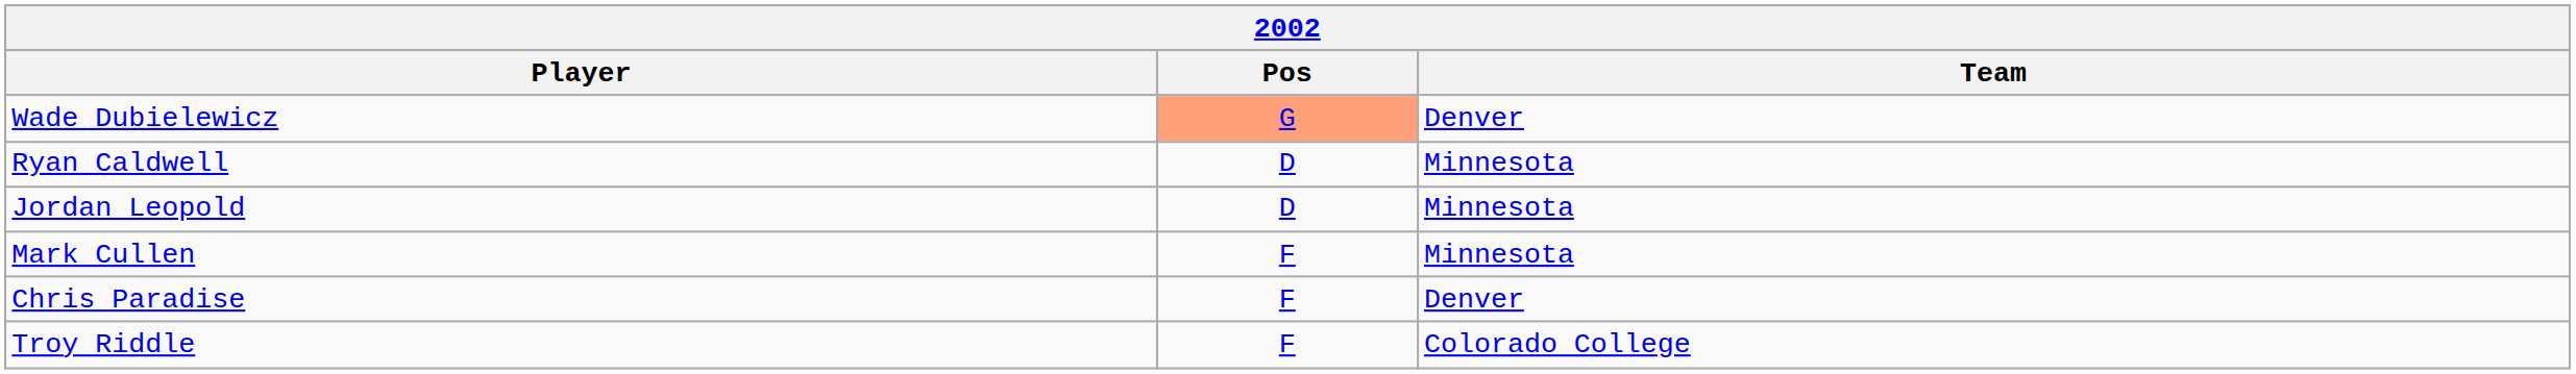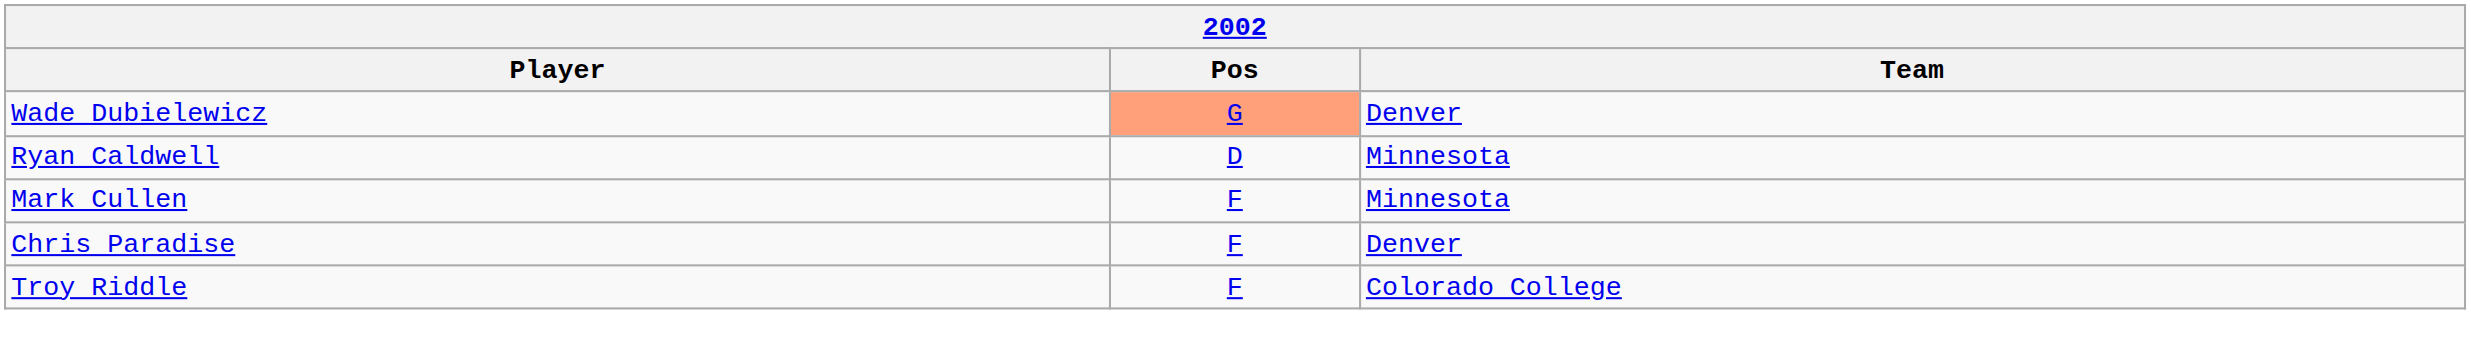 <table class="wikitable" width=95%>
 <tr>
 <th colspan=3><a href='#'>2002</a></th>
 </tr>
 <tr>
 <th>Player</th>
 <th>Pos</th>
 <th>Team</th>
 </tr>
 <tr>
 <td><a href='#'>Wade Dubielewicz</a></td>
 <td align=center style="background: lightsalmon;"><a href='#'>G</a></td>
 <td><a href='#'>Denver</a></td>
 </tr>
 <tr>
 <td><a href='#'>Ryan Caldwell</a></td>
 <td align=center><a href='#'>D</a></td>
 <td><a href='#'>Minnesota</a></td>
 </tr>
 <tr>
-<td><a href='#'>Jordan Leopold</a></td>
-<td align=center><a href='#'>D</a></td>
-<td><a href='#'>Minnesota</a></td>
-</tr>
-<tr>
 <td><a href='#'>Mark Cullen</a></td>
 <td align=center><a href='#'>F</a></td>
 <td><a href='#'>Minnesota</a></td>
 </tr>
 <tr>
 <td><a href='#'>Chris Paradise</a></td>
 <td align=center><a href='#'>F</a></td>
 <td><a href='#'>Denver</a></td>
 </tr>
 <tr>
 <td><a href='#'>Troy Riddle</a></td>
 <td align=center><a href='#'>F</a></td>
 <td><a href='#'>Colorado College</a></td>
 </tr>
 </table>
